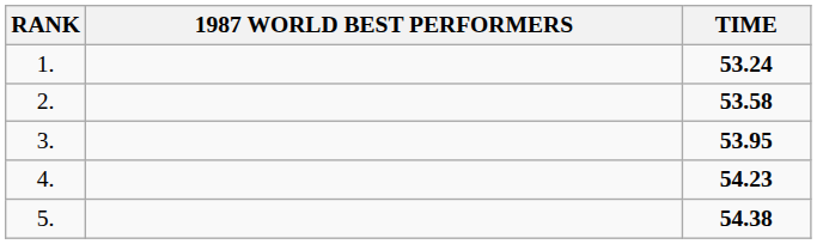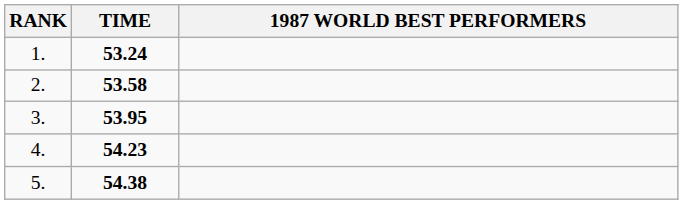 <table class="wikitable" style="border-collapse: collapse; font-size: 90%;">
 <tr>
 <th>RANK</th>
+<th align="center" style="width: 5em">TIME</th>
 <th align="center" style="width: 25em">1987 WORLD BEST PERFORMERS</th>
-<th align="center" style="width: 5em">TIME</th>
 </tr>
 <tr>
 <td align="center">1.</td>
+<td align="center"><strong>53.24</strong></td>
 <td></td>
-<td align="center"><strong>53.24</strong></td>
 </tr>
 <tr>
 <td align="center">2.</td>
+<td align="center"><strong>53.58</strong></td>
 <td></td>
-<td align="center"><strong>53.58</strong></td>
 </tr>
 <tr>
 <td align="center">3.</td>
+<td align="center"><strong>53.95</strong></td>
 <td></td>
-<td align="center"><strong>53.95</strong></td>
 </tr>
 <tr>
 <td align="center">4.</td>
+<td align="center"><strong>54.23</strong></td>
 <td></td>
-<td align="center"><strong>54.23</strong></td>
 </tr>
 <tr>
 <td align="center">5.</td>
+<td align="center"><strong>54.38</strong></td>
 <td></td>
-<td align="center"><strong>54.38</strong></td>
 </tr>
 </table>
